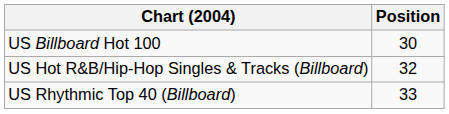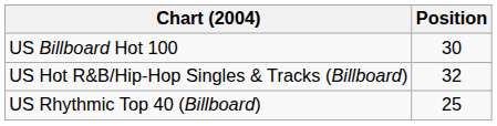 <table class="wikitable sortable">
 <tr>
 <th>Chart (2004)</th>
 <th>Position</th>
 </tr>
 <tr>
 <td>US <em>Billboard</em> Hot 100</td>
 <td style="text-align:center">30</td>
 </tr>
 <tr>
 <td>US Hot R&B/Hip-Hop Singles & Tracks (<em>Billboard</em>)</td>
 <td style="text-align:center">32</td>
 </tr>
 <tr>
 <td>US Rhythmic Top 40 (<em>Billboard</em>)</td>
-<td style="text-align:center">33</td>
+<td style="text-align:center">25</td>
 </tr>
 </table>
